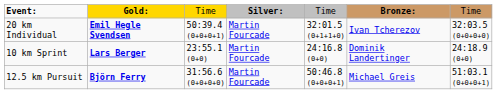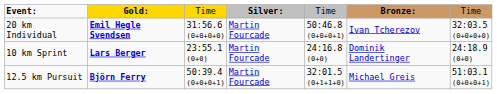 <table class="wikitable" width=85%>
 <tr>
 <td><strong>Event:</strong></td>
 <td style="text-align:center;background-color:gold;"><strong>Gold:</strong></td>
 <td style="text-align:center;background-color:gold;">Time</td>
 <td style="text-align:center;background-color:silver;"><strong>Silver:</strong></td>
 <td style="text-align:center;background-color:silver;">Time</td>
 <td style="text-align:center;background-color:#CC9966;"><strong>Bronze:</strong></td>
 <td style="text-align:center;background-color:#CC9966;">Time</td>
 </tr>
 <tr>
 <td>20 km Individual<br></td>
 <td><strong><a href='#'>Emil Hegle Svendsen</a></strong><br><small></small></td>
-<td>50:39.4<br><small>(0+0+0+1)</small></td>
+<td>31:56.6<br><small>(0+0+0+0)</small></td>
 <td><a href='#'>Martin Fourcade</a><br><small></small></td>
-<td>32:01.5<br><small>(0+1+1+0)</small></td>
+<td>50:46.8<br><small>(0+0+0+1)</small></td>
 <td><a href='#'>Ivan Tcherezov</a><br><small></small></td>
 <td>32:03.5<br><small>(0+0+0+0)</small></td>
 </tr>
 <tr>
 <td>10 km Sprint<br></td>
 <td><strong><a href='#'>Lars Berger</a></strong><br><small></small></td>
 <td>23:55.1<br><small>(0+0)</small></td>
 <td><a href='#'>Martin Fourcade</a><br><small></small></td>
 <td>24:16.8<br><small>(0+0)</small></td>
 <td><a href='#'>Dominik Landertinger</a><br><small></small></td>
 <td>24:18.9<br><small>(0+0)</small></td>
 </tr>
 <tr>
 <td>12.5 km Pursuit<br></td>
 <td><strong><a href='#'>Björn Ferry</a></strong><br><small></small></td>
-<td>31:56.6<br><small>(0+0+0+0)</small></td>
+<td>50:39.4<br><small>(0+0+0+1)</small></td>
 <td><a href='#'>Martin Fourcade</a><br><small></small></td>
-<td>50:46.8<br><small>(0+0+0+1)</small></td>
+<td>32:01.5<br><small>(0+1+1+0)</small></td>
 <td><a href='#'>Michael Greis</a><br><small></small></td>
 <td>51:03.1<br><small>(0+0+0+1)</small></td>
 </tr>
 </table>
